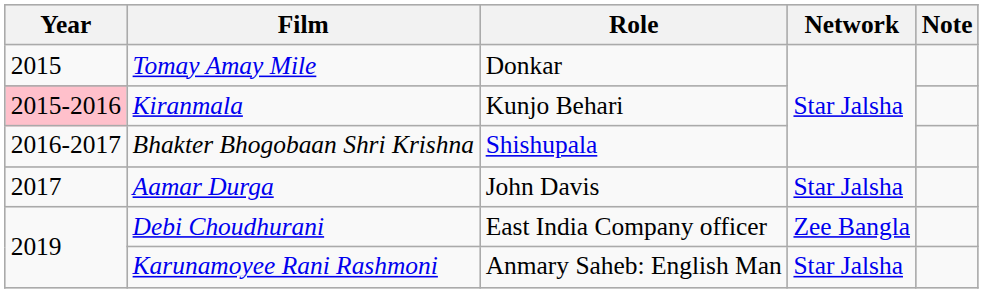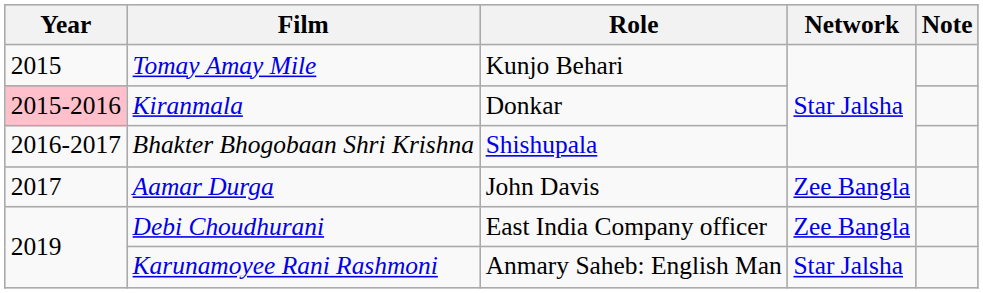 <table class="wikitable sortable">
 <tr>
 <th>Year</th>
 <th>Film</th>
 <th>Role</th>
 <th>Network</th>
 <th>Note</th>
 </tr>
 <tr>
 <td>2015</td>
 <td><em><a href='#'>Tomay Amay Mile</a></em></td>
-<td>Donkar</td>
+<td>Kunjo Behari</td>
 <td rowspan="3"><a href='#'>Star Jalsha</a></td>
 <td></td>
 </tr>
 <tr>
 <td style="background: pink;">2015-2016</td>
 <td><em><a href='#'>Kiranmala</a></em></td>
-<td>Kunjo Behari</td>
+<td>Donkar</td>
 <td></td>
 </tr>
 <tr>
 <td>2016-2017</td>
 <td><em>Bhakter Bhogobaan Shri Krishna</em></td>
 <td><a href='#'>Shishupala</a></td>
 <td></td>
 </tr>
 <tr>
 <td>2017</td>
 <td><em><a href='#'>Aamar Durga</a></em></td>
 <td>John Davis</td>
-<td><a href='#'>Star Jalsha</a></td>
+<td><a href='#'>Zee Bangla</a></td>
 <td></td>
 </tr>
 <tr>
 <td rowspan="2">2019</td>
 <td><em><a href='#'>Debi Choudhurani</a></em></td>
 <td>East India Company officer</td>
 <td><a href='#'>Zee Bangla</a></td>
 <td></td>
 </tr>
 <tr>
 <td><em><a href='#'>Karunamoyee Rani Rashmoni</a></em></td>
 <td>Anmary Saheb: English Man</td>
 <td><a href='#'>Star Jalsha</a></td>
 <td></td>
 </tr>
 </table>
